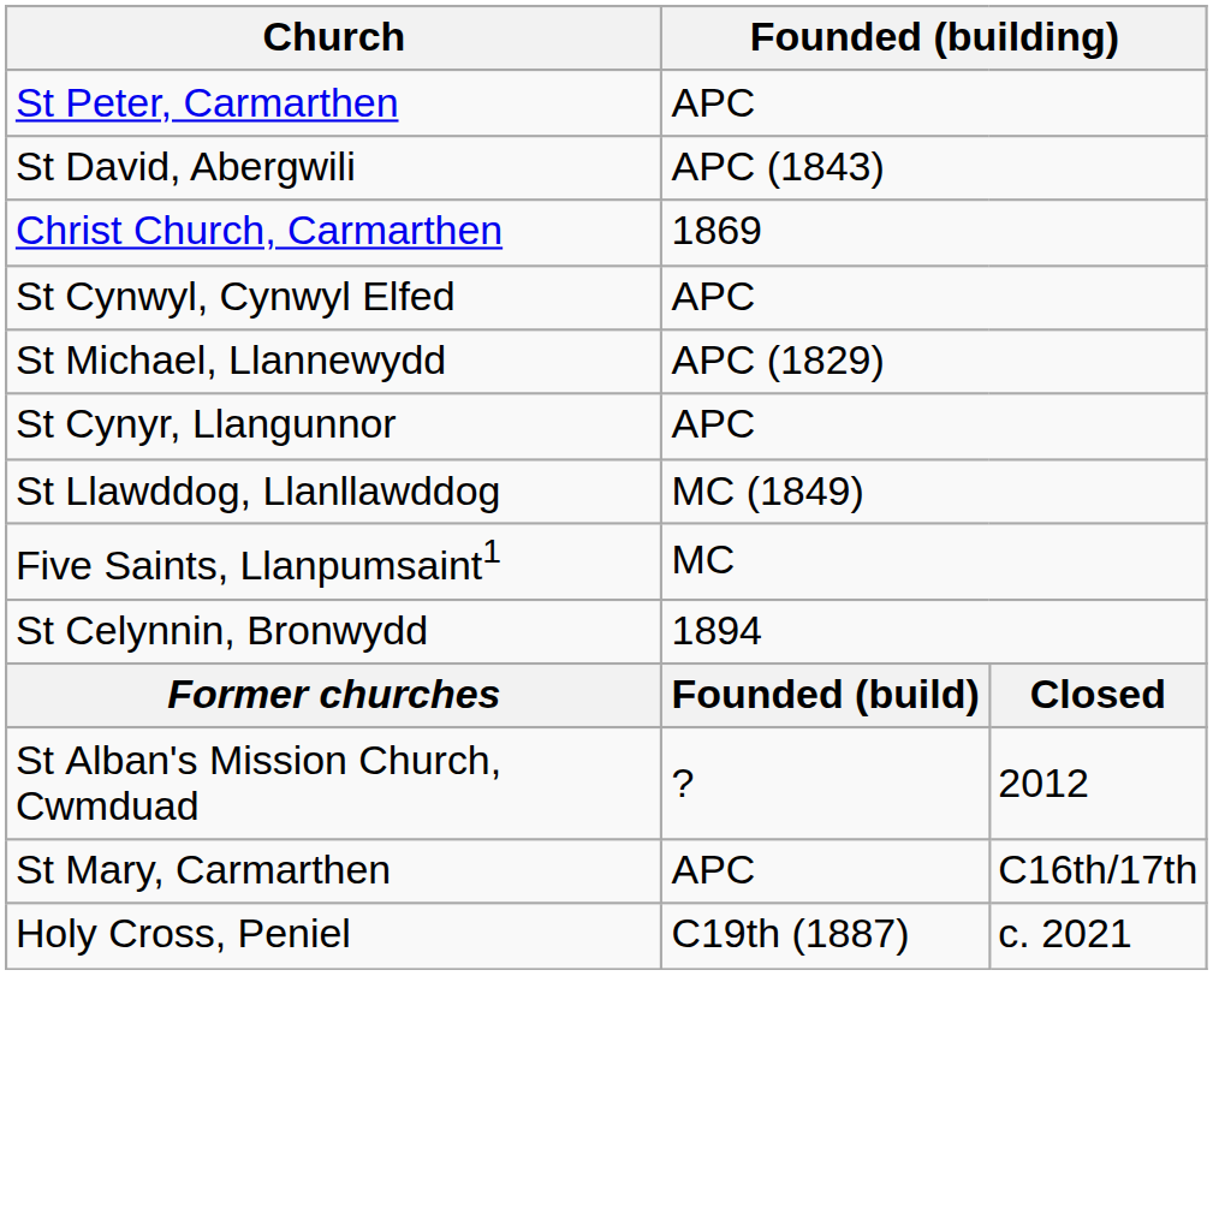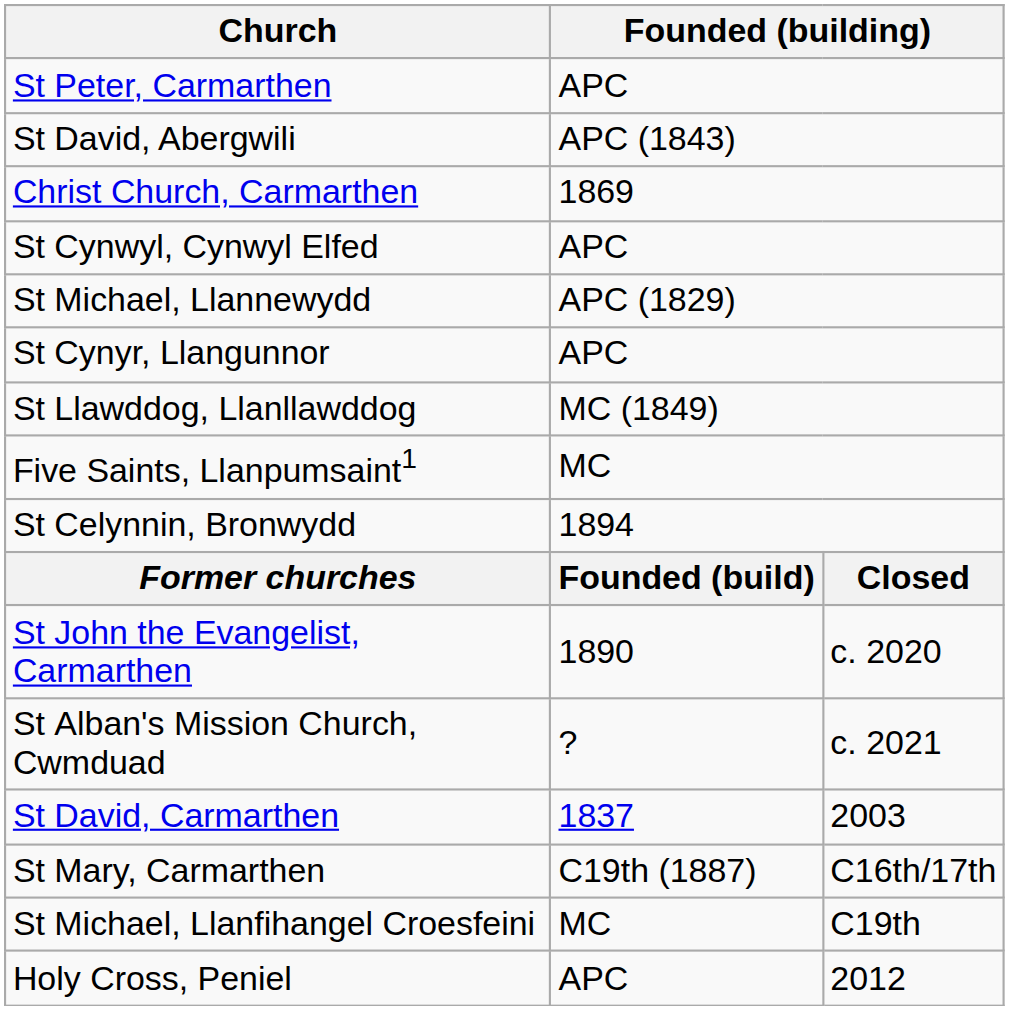 <table class="wikitable">
 <tr>
 <th width="250">Church</th>
 <th colspan="2" width="125">Founded (building)</th>
 </tr>
 <tr>
 <td><a href='#'>St Peter, Carmarthen</a></td>
 <td colspan="2">APC</td>
 </tr>
 <tr>
 <td>St David, Abergwili</td>
 <td colspan="2">APC (1843)</td>
 </tr>
 <tr>
 <td><a href='#'>Christ Church, Carmarthen</a></td>
 <td colspan="2">1869</td>
 </tr>
 <tr>
 <td>St Cynwyl, Cynwyl Elfed</td>
 <td colspan="2">APC</td>
 </tr>
 <tr>
 <td>St Michael, Llannewydd</td>
 <td colspan="2">APC (1829)</td>
 </tr>
 <tr>
 <td>St Cynyr, Llangunnor</td>
 <td colspan="2">APC</td>
 </tr>
 <tr>
 <td>St Llawddog, Llanllawddog</td>
 <td colspan="2">MC (1849)</td>
 </tr>
 <tr>
 <td>Five Saints, Llanpumsaint<sup>1</sup></td>
 <td colspan="2">MC</td>
 </tr>
 <tr>
 <td>St Celynnin, Bronwydd</td>
 <td colspan="2">1894</td>
 </tr>
 <tr>
 <th><em>Former churches</em></th>
 <th>Founded (build)</th>
 <th>Closed</th>
 </tr>
 <tr>
+<td><a href='#'>St John the Evangelist, Carmarthen</a></td>
+<td>1890</td>
+<td>c. 2020</td>
+</tr>
+<tr>
 <td>St Alban's Mission Church, Cwmduad</td>
 <td>?</td>
-<td>2012</td>
+<td>c. 2021</td>
+</tr>
+<tr>
+<td><a href='#'>St David, Carmarthen</a></td>
+<td><a href='#'>1837</a></td>
+<td>2003</td>
 </tr>
 <tr>
 <td>St Mary, Carmarthen</td>
-<td>APC</td>
+<td>C19th (1887)</td>
 <td>C16th/17th</td>
 </tr>
 <tr>
+<td>St Michael, Llanfihangel Croesfeini</td>
+<td>MC</td>
+<td>C19th</td>
+</tr>
+<tr>
 <td>Holy Cross, Peniel</td>
-<td>C19th (1887)</td>
-<td>c. 2021</td>
+<td>APC</td>
+<td>2012</td>
 </tr>
 </table>
